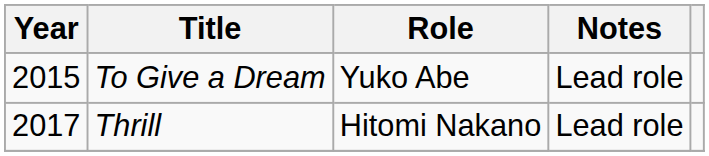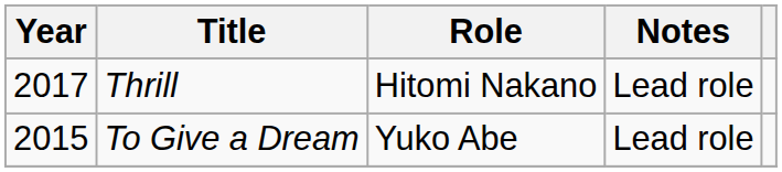 <table class="wikitable">
 <tr>
 <th>Year</th>
 <th>Title</th>
 <th>Role</th>
 <th>Notes</th>
 <th></th>
 </tr>
 <tr>
+<td>2017</td>
+<td><em>Thrill</em></td>
+<td>Hitomi Nakano</td>
+<td>Lead role</td>
+<td></td>
+</tr>
+<tr>
 <td>2015</td>
 <td><em>To Give a Dream</em></td>
 <td>Yuko Abe</td>
 <td>Lead role</td>
 <td></td>
 </tr>
 <tr>
-<td>2017</td>
-<td><em>Thrill</em></td>
-<td>Hitomi Nakano</td>
-<td>Lead role</td>
-<td></td>
-</tr>
-<tr>
 </tr>
 </table>
